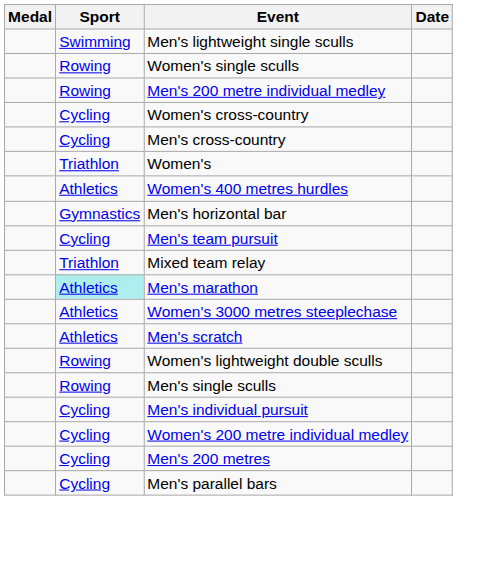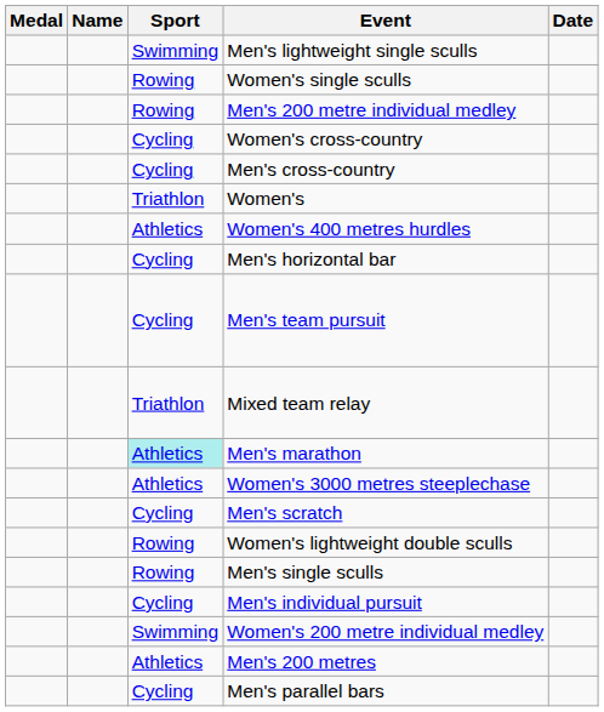 <table class="wikitable sortable"  style="font-size:95%">
 <tr>
 <th>Medal</th>
+<th>Name</th>
 <th>Sport</th>
 <th>Event</th>
 <th>Date</th>
 </tr>
 <tr>
+<td></td>
 <td></td>
 <td><a href='#'>Swimming</a></td>
 <td>Men's lightweight single sculls</td>
 <td></td>
 </tr>
 <tr>
 <td></td>
+<td></td>
 <td><a href='#'>Rowing</a></td>
 <td>Women's single sculls</td>
 <td></td>
 </tr>
 <tr>
+<td></td>
 <td></td>
 <td><a href='#'>Rowing</a></td>
 <td><a href='#'>Men's 200 metre individual medley</a></td>
 <td></td>
 </tr>
 <tr>
 <td></td>
+<td></td>
 <td><a href='#'>Cycling</a></td>
 <td>Women's cross-country</td>
 <td></td>
 </tr>
 <tr>
+<td></td>
 <td></td>
 <td><a href='#'>Cycling</a></td>
 <td>Men's cross-country</td>
 <td></td>
 </tr>
 <tr>
 <td></td>
+<td></td>
 <td><a href='#'>Triathlon</a></td>
 <td>Women's</td>
 <td></td>
 </tr>
 <tr>
+<td></td>
 <td></td>
 <td><a href='#'>Athletics</a></td>
 <td><a href='#'>Women's 400 metres hurdles</a></td>
 <td></td>
 </tr>
 <tr>
 <td></td>
-<td><a href='#'>Gymnastics</a></td>
+<td></td>
+<td><a href='#'>Cycling</a></td>
 <td>Men's horizontal bar</td>
 <td></td>
 </tr>
 <tr>
 <td></td>
+<td><br><br><br><br></td>
 <td><a href='#'>Cycling</a></td>
 <td><a href='#'>Men's team pursuit</a></td>
 <td></td>
 </tr>
 <tr>
 <td></td>
+<td><br><br><br></td>
 <td><a href='#'>Triathlon</a></td>
 <td>Mixed team relay</td>
 <td></td>
 </tr>
 <tr>
+<td></td>
 <td></td>
 <td style="background: paleturquoise;"><a href='#'>Athletics</a></td>
 <td><a href='#'>Men's marathon</a></td>
 <td></td>
 </tr>
 <tr>
 <td></td>
+<td></td>
 <td><a href='#'>Athletics</a></td>
 <td><a href='#'>Women's 3000 metres steeplechase</a></td>
 <td></td>
 </tr>
 <tr>
 <td></td>
-<td><a href='#'>Athletics</a></td>
+<td></td>
+<td><a href='#'>Cycling</a></td>
 <td><a href='#'>Men's scratch</a></td>
 <td></td>
 </tr>
 <tr>
 <td></td>
+<td><br></td>
 <td><a href='#'>Rowing</a></td>
 <td>Women's lightweight double sculls</td>
 <td></td>
 </tr>
 <tr>
+<td></td>
 <td></td>
 <td><a href='#'>Rowing</a></td>
 <td>Men's single sculls</td>
 <td></td>
 </tr>
 <tr>
 <td></td>
+<td></td>
 <td><a href='#'>Cycling</a></td>
 <td><a href='#'>Men's individual pursuit</a></td>
 <td></td>
 </tr>
 <tr>
 <td></td>
-<td><a href='#'>Cycling</a></td>
+<td></td>
+<td><a href='#'>Swimming</a></td>
 <td><a href='#'>Women's 200 metre individual medley</a></td>
 <td></td>
 </tr>
 <tr>
 <td></td>
-<td><a href='#'>Cycling</a></td>
+<td></td>
+<td><a href='#'>Athletics</a></td>
 <td><a href='#'>Men's 200 metres</a></td>
 <td></td>
 </tr>
 <tr>
+<td></td>
 <td></td>
 <td><a href='#'>Cycling</a></td>
 <td>Men's parallel bars</td>
 <td></td>
 </tr>
 </table>
